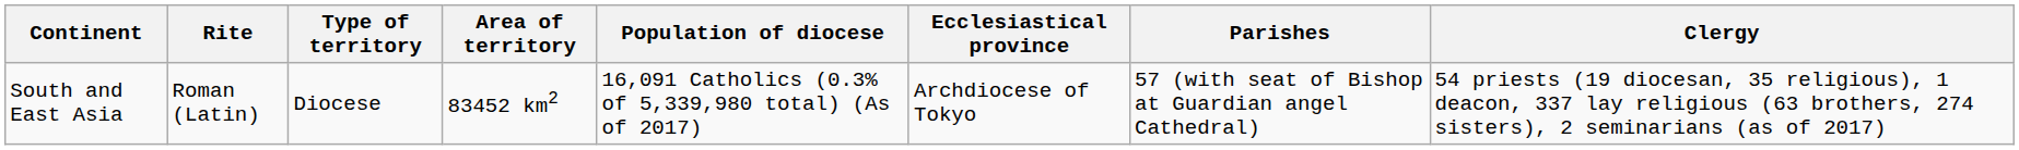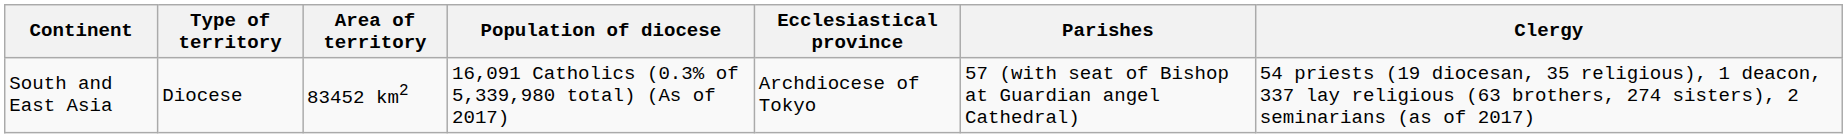 <table class="wikitable">
 <tr>
 <th>Continent</th>
-<th>Rite</th>
 <th>Type of territory</th>
 <th>Area of territory</th>
 <th>Population of diocese</th>
 <th>Ecclesiastical province</th>
 <th>Parishes</th>
 <th>Clergy</th>
 </tr>
 <tr>
 <td>South and East Asia</td>
-<td>Roman (Latin)</td>
 <td>Diocese</td>
 <td>83452 km<sup>2</sup></td>
 <td>16,091 Catholics (0.3% of 5,339,980 total) (As of 2017)</td>
 <td>Archdiocese of Tokyo</td>
 <td>57 (with seat of Bishop at Guardian angel Cathedral)</td>
 <td>54 priests (19 diocesan, 35 religious), 1 deacon, 337 lay religious (63 brothers, 274 sisters), 2 seminarians (as of 2017)</td>
 </tr>
 </table>
